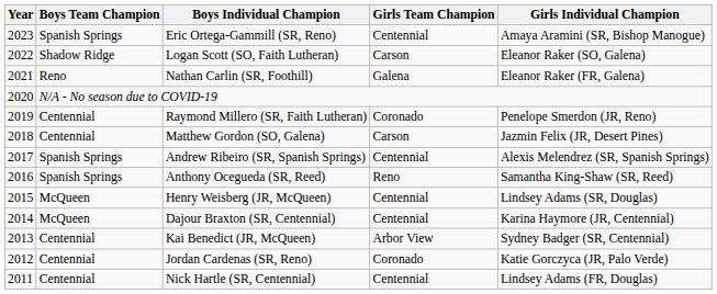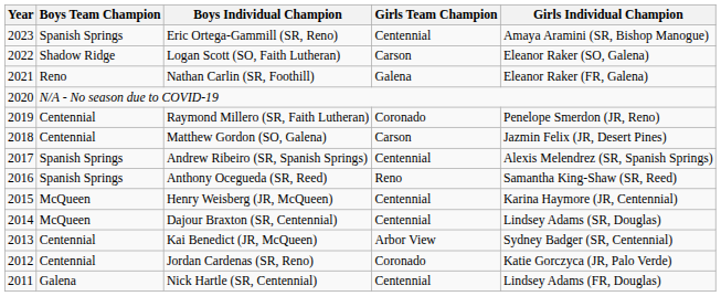 <table class="wikitable">
 <tr>
 <th>Year</th>
 <th>Boys Team Champion</th>
 <th>Boys Individual Champion</th>
 <th>Girls Team Champion</th>
 <th>Girls Individual Champion</th>
 </tr>
 <tr>
 <td>2023</td>
 <td>Spanish Springs</td>
 <td>Eric Ortega-Gammill (SR, Reno)</td>
 <td>Centennial</td>
 <td>Amaya Aramini (SR, Bishop Manogue)</td>
 </tr>
 <tr>
 <td>2022</td>
 <td>Shadow Ridge</td>
 <td>Logan Scott (SO, Faith Lutheran)</td>
 <td>Carson</td>
 <td>Eleanor Raker (SO, Galena)</td>
 </tr>
 <tr>
 <td>2021</td>
 <td>Reno</td>
 <td>Nathan Carlin (SR, Foothill)</td>
 <td>Galena</td>
 <td>Eleanor Raker (FR, Galena)</td>
 </tr>
 <tr>
 <td>2020</td>
 <td colspan="4"><em>N/A - No season due to COVID-19</em></td>
 </tr>
 <tr>
 <td>2019</td>
 <td>Centennial</td>
 <td>Raymond Millero  (SR, Faith Lutheran)</td>
 <td>Coronado</td>
 <td>Penelope Smerdon (JR, Reno)</td>
 </tr>
 <tr>
 <td>2018</td>
 <td>Centennial</td>
 <td>Matthew Gordon (SO, Galena)</td>
 <td>Carson</td>
 <td>Jazmin Felix (JR, Desert Pines)</td>
 </tr>
 <tr>
 <td>2017</td>
 <td>Spanish Springs</td>
 <td>Andrew Ribeiro (SR, Spanish Springs)</td>
 <td>Centennial</td>
 <td>Alexis Melendrez (SR, Spanish Springs)</td>
 </tr>
 <tr>
 <td>2016</td>
 <td>Spanish Springs</td>
 <td>Anthony Ocegueda (SR, Reed)</td>
 <td>Reno</td>
 <td>Samantha King-Shaw (SR, Reed)</td>
 </tr>
 <tr>
 <td>2015</td>
 <td>McQueen</td>
 <td>Henry Weisberg (JR, McQueen)</td>
 <td>Centennial</td>
-<td>Lindsey Adams (SR, Douglas)</td>
+<td>Karina Haymore (JR, Centennial)</td>
 </tr>
 <tr>
 <td>2014</td>
 <td>McQueen</td>
 <td>Dajour Braxton (SR, Centennial)</td>
 <td>Centennial</td>
-<td>Karina Haymore (JR, Centennial)</td>
+<td>Lindsey Adams (SR, Douglas)</td>
 </tr>
 <tr>
 <td>2013</td>
 <td>Centennial</td>
 <td>Kai Benedict (JR, McQueen)</td>
 <td>Arbor View</td>
 <td>Sydney Badger (SR, Centennial)</td>
 </tr>
 <tr>
 <td>2012</td>
 <td>Centennial</td>
 <td>Jordan Cardenas (SR, Reno)</td>
 <td>Coronado</td>
 <td>Katie Gorczyca (JR, Palo Verde)</td>
 </tr>
 <tr>
 <td>2011</td>
-<td>Centennial</td>
+<td>Galena</td>
 <td>Nick Hartle (SR, Centennial)</td>
 <td>Centennial</td>
 <td>Lindsey Adams (FR, Douglas)</td>
 </tr>
 </table>
